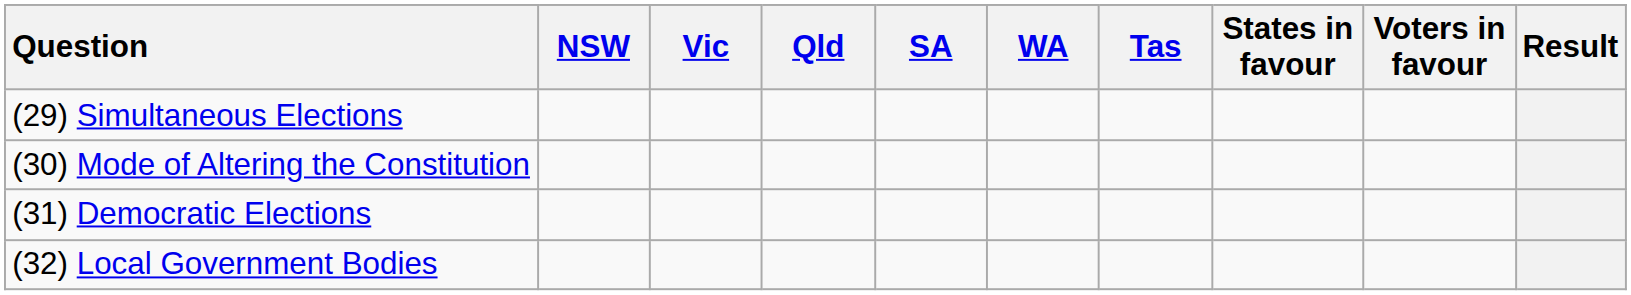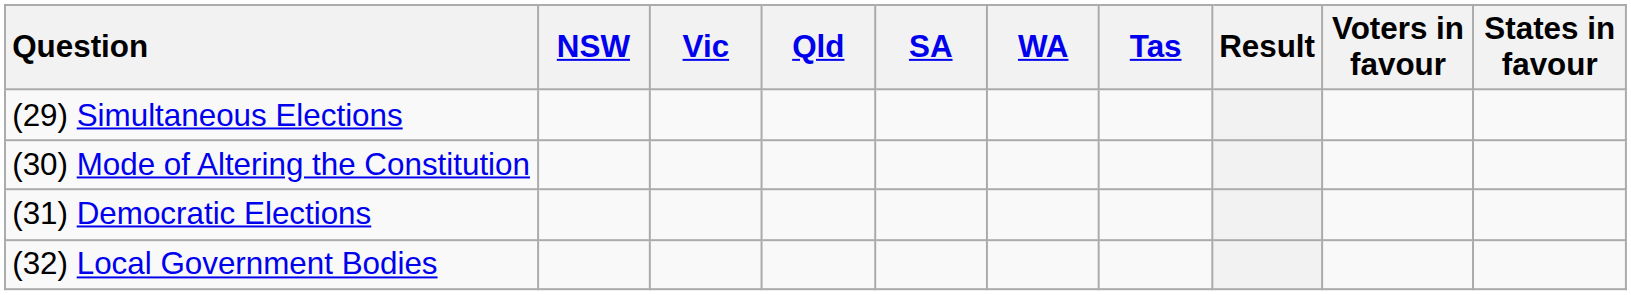 <table class="wikitable">
 <tr ---->
 <th style="text-align:left;">Question</th>
 <th style="width:50px" align=center><a href='#'>NSW</a></th>
 <th style="width:50px" align=center><a href='#'>Vic</a></th>
 <th style="width:50px" align=center><a href='#'>Qld</a></th>
 <th style="width:50px" align=center><a href='#'>SA</a></th>
 <th style="width:50px" align=center><a href='#'>WA</a></th>
 <th style="width:50px" align=center><a href='#'>Tas</a></th>
+<th>Result</th>
+<th style="width:70px" align=center>Voters in favour</th>
 <th style="width:70px" align=center>States in favour</th>
-<th style="width:70px" align=center>Voters in favour</th>
-<th>Result</th>
 </tr>
 <tr ---->
 <td>(29) <a href='#'>Simultaneous Elections</a></td>
 <td></td>
 <td></td>
 <td></td>
 <td></td>
 <td></td>
 <td></td>
+<th></th>
 <td></td>
 <td></td>
-<th></th>
 </tr>
 <tr ---->
 <td>(30) <a href='#'>Mode of Altering the Constitution</a></td>
 <td></td>
 <td></td>
 <td></td>
 <td></td>
 <td></td>
 <td></td>
+<th></th>
 <td></td>
 <td></td>
-<th></th>
 </tr>
 <tr ---->
 <td>(31) <a href='#'>Democratic Elections</a></td>
 <td></td>
 <td></td>
 <td></td>
 <td></td>
 <td></td>
 <td></td>
+<th></th>
 <td></td>
 <td></td>
-<th></th>
 </tr>
 <tr ---->
 <td>(32) <a href='#'>Local Government Bodies</a></td>
 <td></td>
 <td></td>
 <td></td>
 <td></td>
 <td></td>
 <td></td>
+<th></th>
 <td></td>
 <td></td>
-<th></th>
 </tr>
 </table>
